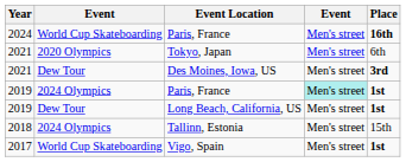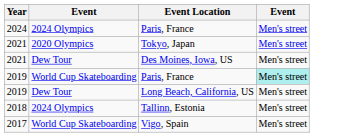 <table class="wikitable">
 <tr>
 <th>Year</th>
 <th>Event</th>
 <th>Event Location</th>
 <th>Event</th>
-<th>Place</th>
 </tr>
 <tr>
 <td>2024</td>
-<td><a href='#'>World Cup Skateboarding</a></td>
+<td><a href='#'>2024 Olympics</a></td>
 <td><a href='#'>Paris</a>, France</td>
 <td><a href='#'>Men's street</a></td>
-<td><strong>16th</strong></td>
 </tr>
 <tr>
 <td>2021</td>
 <td><a href='#'>2020 Olympics</a></td>
 <td><a href='#'>Tokyo</a>, Japan</td>
 <td><a href='#'>Men's street</a></td>
-<td>6th</td>
 </tr>
 <tr>
 <td>2021</td>
 <td><a href='#'>Dew Tour</a></td>
 <td><a href='#'>Des Moines, Iowa</a>, US</td>
 <td>Men's street</td>
-<td><strong>3rd</strong></td>
 </tr>
 <tr>
 <td>2019</td>
-<td><a href='#'>2024 Olympics</a></td>
+<td><a href='#'>World Cup Skateboarding</a></td>
 <td><a href='#'>Paris</a>, France</td>
 <td style="background: paleturquoise;">Men's street</td>
-<td><strong>1st</strong></td>
 </tr>
 <tr>
 <td>2019</td>
 <td><a href='#'>Dew Tour</a></td>
 <td><a href='#'>Long Beach, California</a>, US</td>
 <td>Men's street</td>
-<td><strong>1st</strong></td>
 </tr>
 <tr>
 <td>2018</td>
 <td><a href='#'>2024 Olympics</a></td>
 <td><a href='#'>Tallinn</a>, Estonia</td>
 <td>Men's street</td>
-<td>15th</td>
 </tr>
 <tr>
 <td>2017</td>
 <td><a href='#'>World Cup Skateboarding</a></td>
 <td><a href='#'>Vigo</a>, Spain</td>
 <td>Men's street</td>
-<td><strong>1st</strong></td>
 </tr>
 </table>
